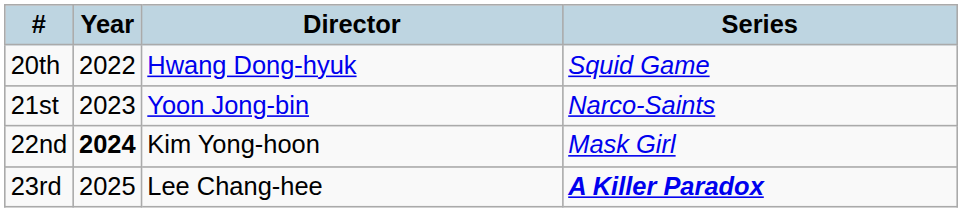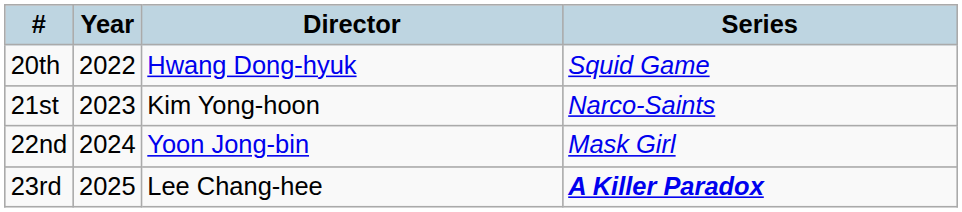 <table class="wikitable" style="width:600px">
 <tr>
 <th style="background:#BED5E1; width:10px">#</th>
 <th style="background:#BED5E1; width:10px">Year</th>
 <th style="background:#BED5E1;">Director</th>
 <th style="background:#BED5E1;">Series</th>
 </tr>
 <tr>
 <td>20th</td>
 <td>2022</td>
 <td><a href='#'>Hwang Dong-hyuk</a></td>
 <td><em><a href='#'>Squid Game</a></em></td>
 </tr>
 <tr>
 <td>21st</td>
 <td>2023</td>
-<td><a href='#'>Yoon Jong-bin</a></td>
+<td>Kim Yong-hoon</td>
 <td><em><a href='#'>Narco-Saints</a></em></td>
 </tr>
 <tr>
 <td>22nd</td>
-<td><strong>2024</strong></td>
-<td>Kim Yong-hoon</td>
+<td>2024</td>
+<td><a href='#'>Yoon Jong-bin</a></td>
 <td><em><a href='#'>Mask Girl</a></em></td>
 </tr>
 <tr>
 <td>23rd</td>
 <td>2025</td>
 <td>Lee Chang-hee</td>
 <td><strong><em><a href='#'>A Killer Paradox</a></em></strong></td>
 </tr>
 </table>
